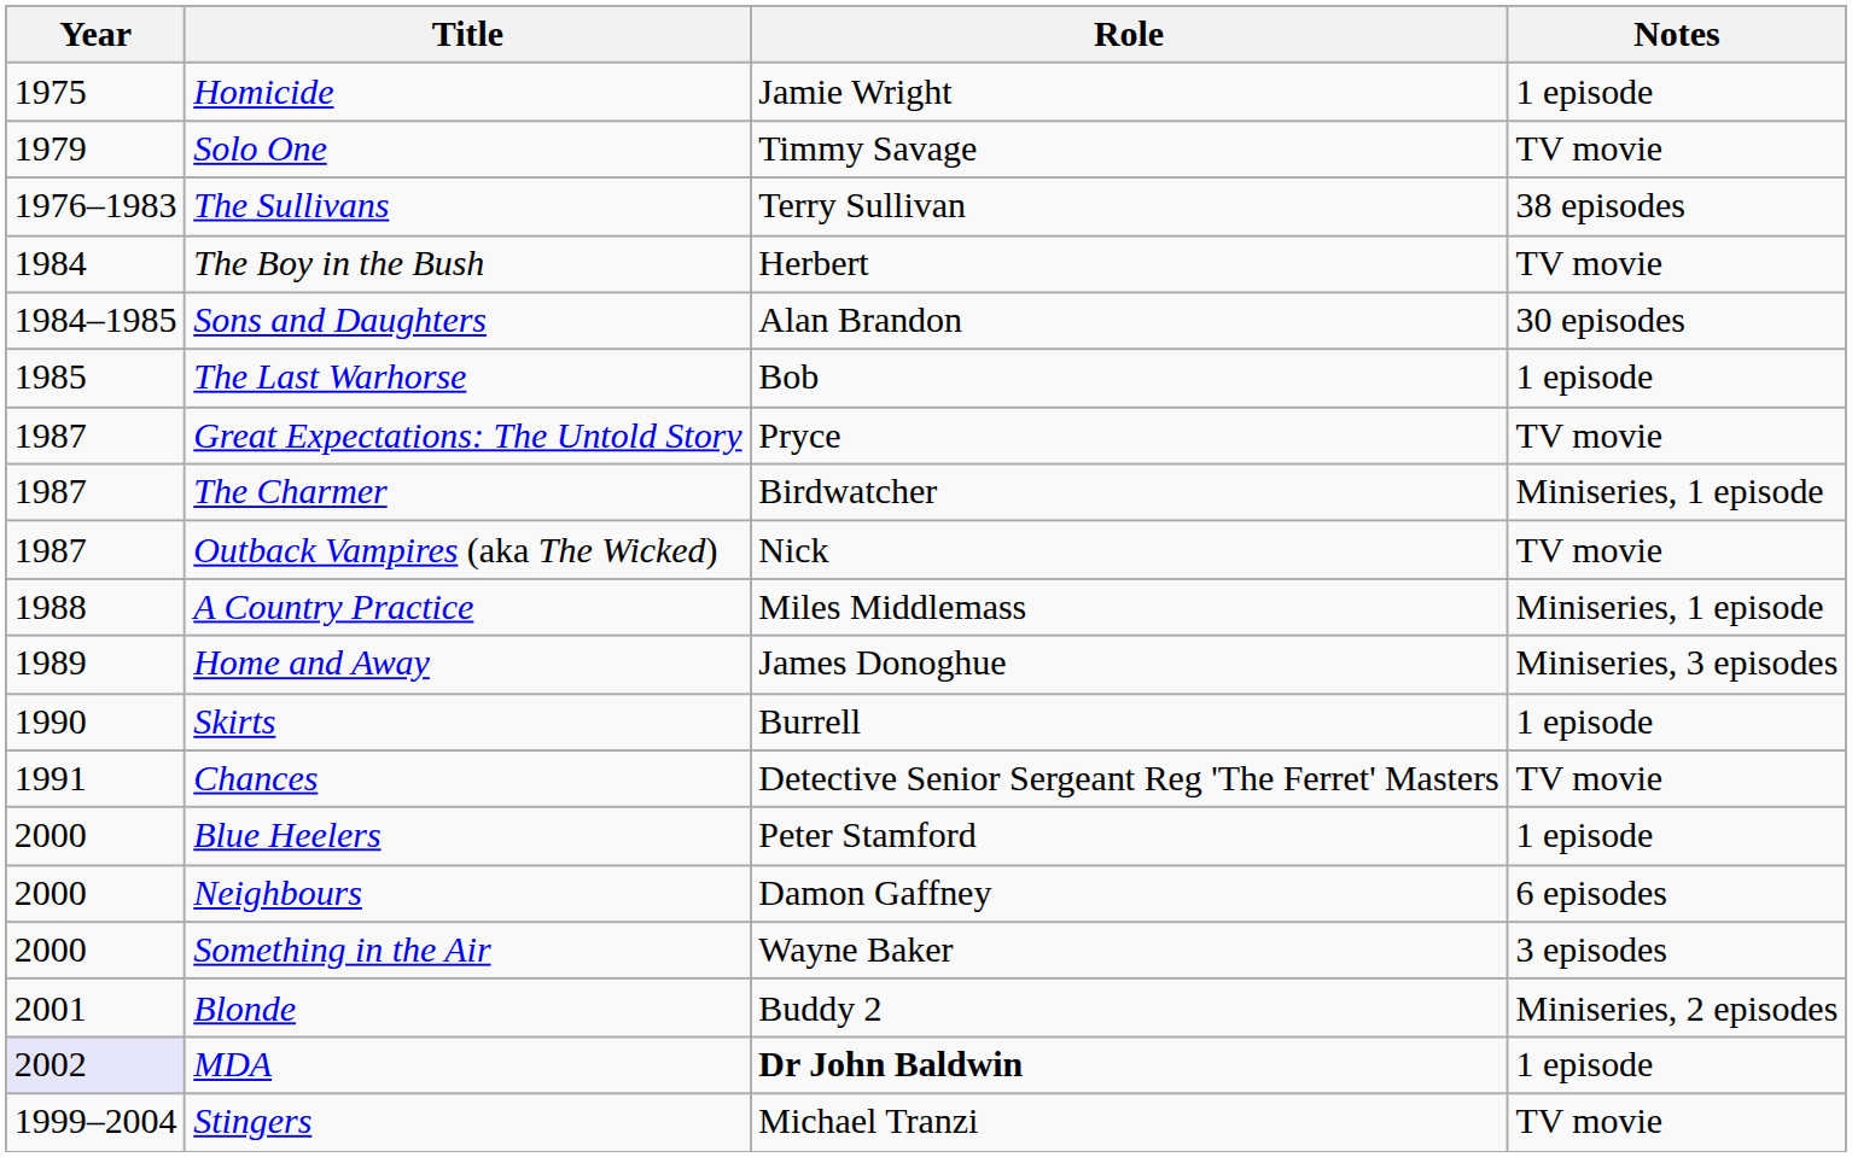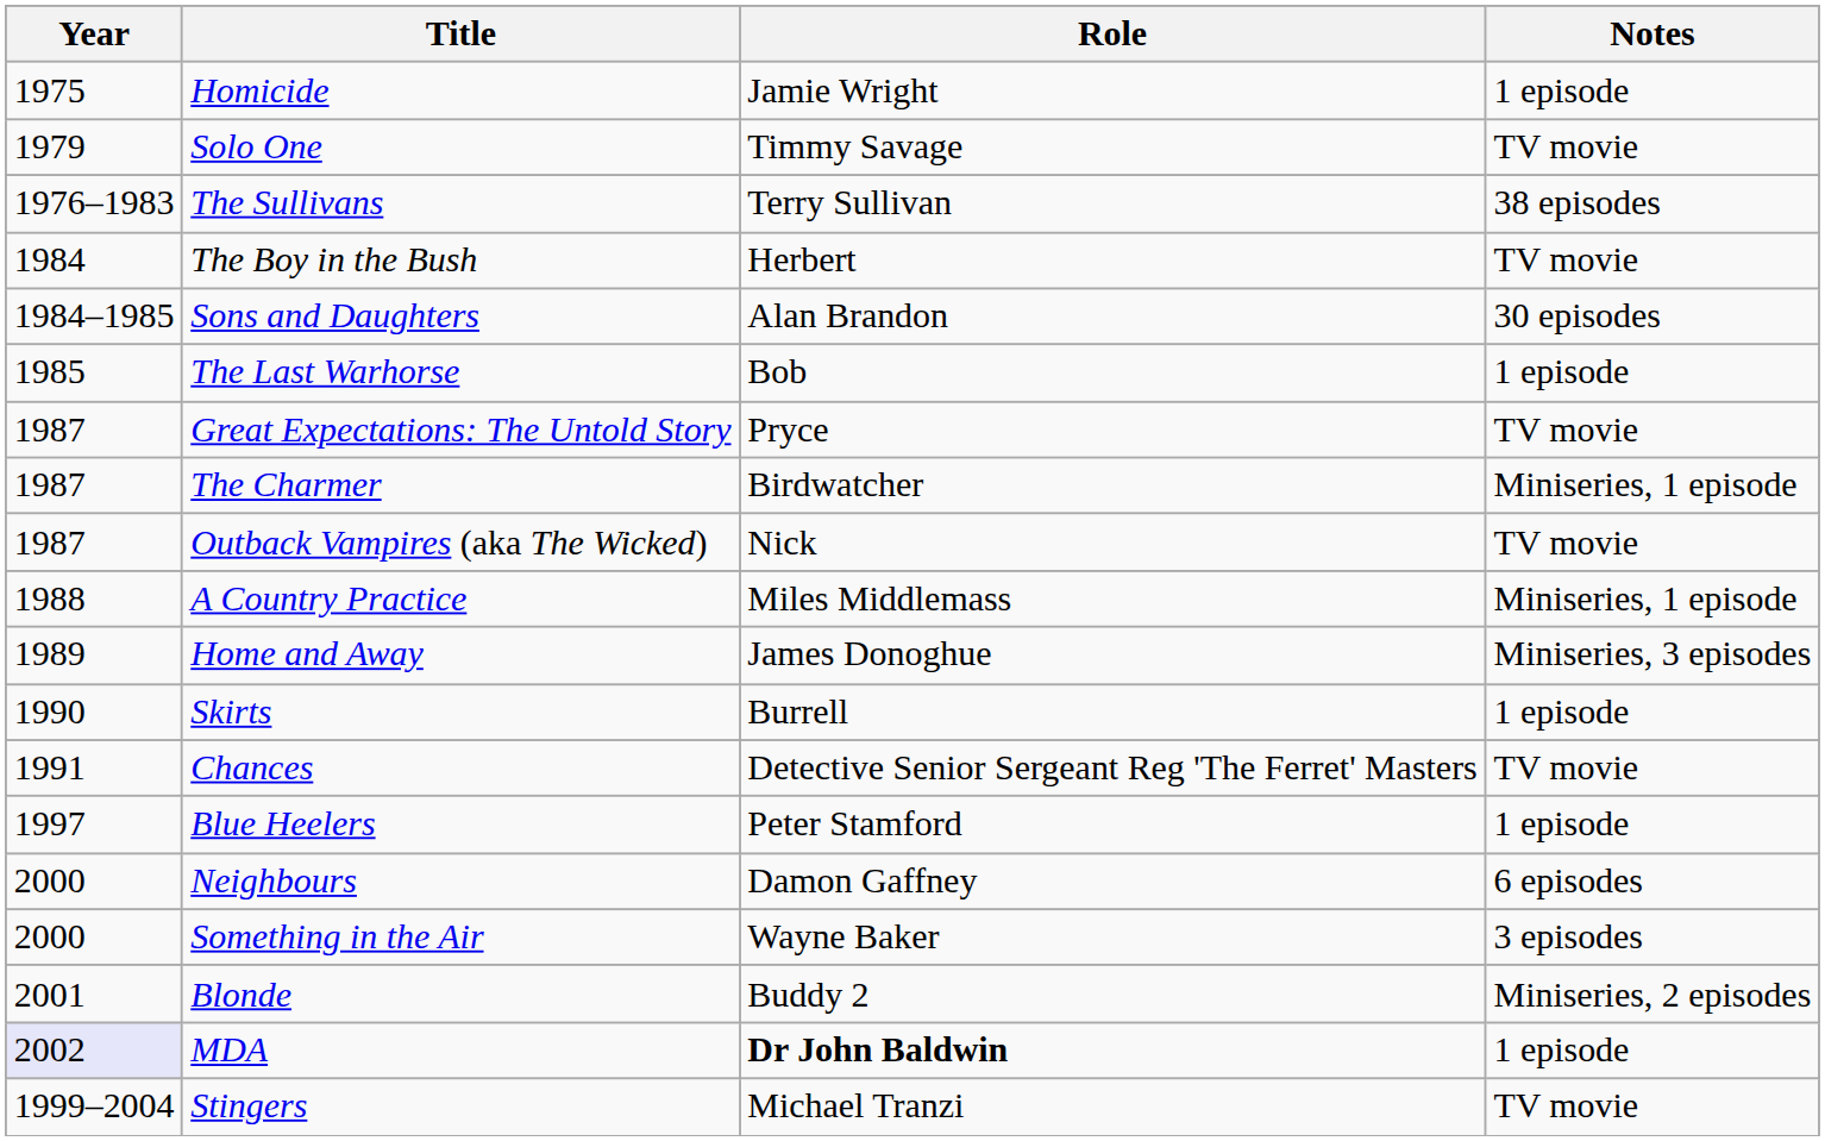 <table class=wikitable>
 <tr>
 <th>Year</th>
 <th>Title</th>
 <th>Role</th>
 <th>Notes</th>
 </tr>
 <tr>
 <td>1975</td>
 <td><em><a href='#'>Homicide</a></em></td>
 <td>Jamie Wright</td>
 <td>1 episode</td>
 </tr>
 <tr>
 <td>1979</td>
 <td><em><a href='#'>Solo One</a></em></td>
 <td>Timmy Savage</td>
 <td>TV movie</td>
 </tr>
 <tr>
 <td>1976–1983</td>
 <td><em><a href='#'>The Sullivans</a></em></td>
 <td>Terry Sullivan</td>
 <td>38 episodes</td>
 </tr>
 <tr>
 <td>1984</td>
 <td><em>The Boy in the Bush</em></td>
 <td>Herbert</td>
 <td>TV movie</td>
 </tr>
 <tr>
 <td>1984–1985</td>
 <td><em><a href='#'>Sons and Daughters</a></em></td>
 <td>Alan Brandon</td>
 <td>30 episodes</td>
 </tr>
 <tr>
 <td>1985</td>
 <td><em><a href='#'>The Last Warhorse</a></em></td>
 <td>Bob</td>
 <td>1 episode</td>
 </tr>
 <tr>
 <td>1987</td>
 <td><em><a href='#'>Great Expectations: The Untold Story</a></em></td>
 <td>Pryce</td>
 <td>TV movie</td>
 </tr>
 <tr>
 <td>1987</td>
 <td><em><a href='#'>The Charmer</a></em></td>
 <td>Birdwatcher</td>
 <td>Miniseries, 1 episode</td>
 </tr>
 <tr>
 <td>1987</td>
 <td><em><a href='#'>Outback Vampires</a></em> (aka <em>The Wicked</em>)</td>
 <td>Nick</td>
 <td>TV movie</td>
 </tr>
 <tr>
 <td>1988</td>
 <td><em><a href='#'>A Country Practice</a></em></td>
 <td>Miles Middlemass</td>
 <td>Miniseries, 1 episode</td>
 </tr>
 <tr>
 <td>1989</td>
 <td><em><a href='#'>Home and Away</a></em></td>
 <td>James Donoghue</td>
 <td>Miniseries, 3 episodes</td>
 </tr>
 <tr>
 <td>1990</td>
 <td><em><a href='#'>Skirts</a></em></td>
 <td>Burrell</td>
 <td>1 episode</td>
 </tr>
 <tr>
 <td>1991</td>
 <td><em><a href='#'>Chances</a></em></td>
 <td>Detective Senior Sergeant Reg 'The Ferret' Masters</td>
 <td>TV movie</td>
 </tr>
 <tr>
-<td>2000</td>
+<td>1997</td>
 <td><em><a href='#'>Blue Heelers</a></em></td>
 <td>Peter Stamford</td>
 <td>1 episode</td>
 </tr>
 <tr>
 <td>2000</td>
 <td><em><a href='#'>Neighbours</a></em></td>
 <td>Damon Gaffney</td>
 <td>6 episodes</td>
 </tr>
 <tr>
 <td>2000</td>
 <td><em><a href='#'>Something in the Air</a></em></td>
 <td>Wayne Baker</td>
 <td>3 episodes</td>
 </tr>
 <tr>
 <td>2001</td>
 <td><em><a href='#'>Blonde</a></em></td>
 <td>Buddy 2</td>
 <td>Miniseries, 2 episodes</td>
 </tr>
 <tr>
 <td style="background: lavender;">2002</td>
 <td><em><a href='#'>MDA</a></em></td>
 <td><strong>Dr John Baldwin</strong></td>
 <td>1 episode</td>
 </tr>
 <tr>
 <td>1999–2004</td>
 <td><em><a href='#'>Stingers</a></em></td>
 <td>Michael Tranzi</td>
 <td>TV movie</td>
 </tr>
 </table>
